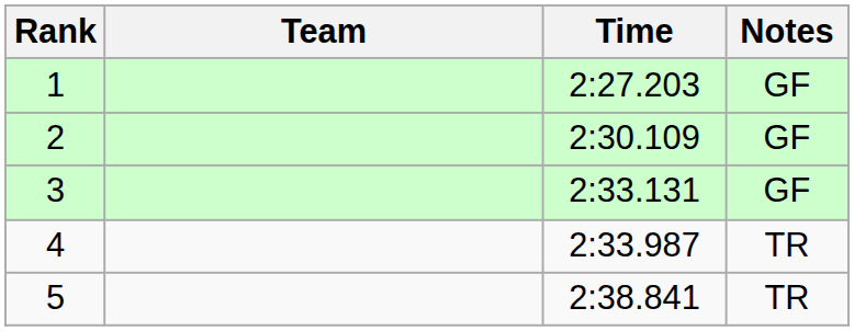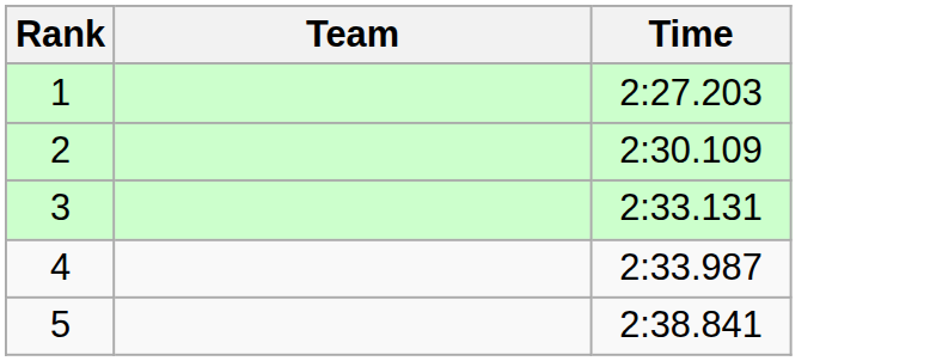 <table class=wikitable style="text-align:center">
 <tr>
 <th width=40>Rank</th>
 <th width=200>Team</th>
 <th width=80>Time</th>
-<th width=50>Notes</th>
 </tr>
 <tr bgcolor="#ccffcc">
 <td>1</td>
 <td align=left></td>
 <td>2:27.203</td>
-<td>GF</td>
 </tr>
 <tr bgcolor="#ccffcc">
 <td>2</td>
 <td align=left></td>
 <td>2:30.109</td>
-<td>GF</td>
 </tr>
 <tr bgcolor="#ccffcc">
 <td>3</td>
 <td align=left></td>
 <td>2:33.131</td>
-<td>GF</td>
 </tr>
 <tr>
 <td>4</td>
 <td align=left></td>
 <td>2:33.987</td>
-<td>TR</td>
 </tr>
 <tr>
 <td>5</td>
 <td align=left></td>
 <td>2:38.841</td>
-<td>TR</td>
 </tr>
 </table>
